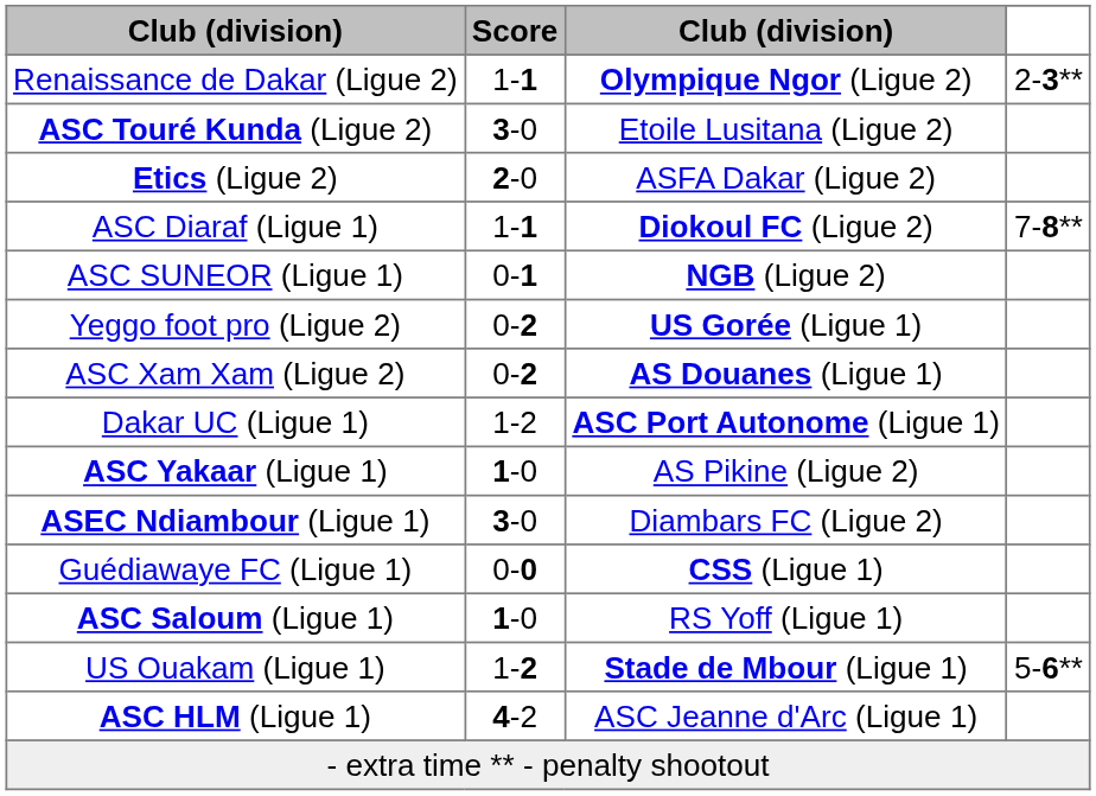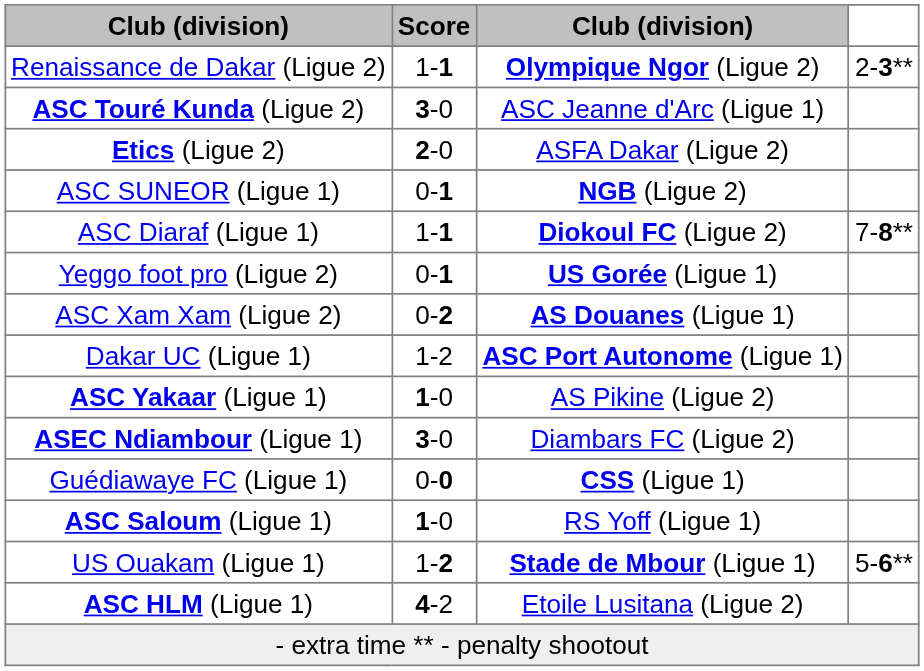 <table align="center" cellpadding="3" cellspacing="0" border="1" style="font-size: 95%; border: gray solid 1px; border-collapse: collapse; text-align: center;">
 <tr bgcolor="#CCCCCC" style="background-color: silver;">
 <th>Club (division)</th>
 <th>Score</th>
 <th>Club (division)</th>
 </tr>
 <tr>
 <td><a href='#'>Renaissance de Dakar</a> (Ligue 2)</td>
 <td>1-<strong>1</strong></td>
 <td><strong><a href='#'>Olympique Ngor</a></strong> (Ligue 2)</td>
 <td>2-<strong>3</strong>**</td>
 </tr>
 <tr>
 <td><strong><a href='#'>ASC Touré Kunda</a></strong> (Ligue 2)</td>
 <td><strong>3</strong>-0</td>
-<td><a href='#'>Etoile Lusitana</a> (Ligue 2)</td>
+<td><a href='#'>ASC Jeanne d'Arc</a> (Ligue 1)</td>
 <td></td>
 </tr>
 <tr>
 <td><strong><a href='#'>Etics</a></strong> (Ligue 2)</td>
 <td><strong>2</strong>-0</td>
 <td><a href='#'>ASFA Dakar</a> (Ligue 2)</td>
 <td></td>
 </tr>
 <tr>
+<td><a href='#'>ASC SUNEOR</a> (Ligue 1)</td>
+<td>0-<strong>1</strong></td>
+<td><strong><a href='#'>NGB</a></strong> (Ligue 2)</td>
+<td></td>
+</tr>
+<tr>
 <td><a href='#'>ASC Diaraf</a> (Ligue 1)</td>
 <td>1-<strong>1</strong></td>
 <td><strong><a href='#'>Diokoul FC</a></strong> (Ligue 2)</td>
 <td>7-<strong>8</strong>**</td>
 </tr>
 <tr>
-<td><a href='#'>ASC SUNEOR</a> (Ligue 1)</td>
+<td><a href='#'>Yeggo foot pro</a> (Ligue 2)</td>
 <td>0-<strong>1</strong></td>
-<td><strong><a href='#'>NGB</a></strong> (Ligue 2)</td>
-<td></td>
-</tr>
-<tr>
-<td><a href='#'>Yeggo foot pro</a> (Ligue 2)</td>
-<td>0-<strong>2</strong></td>
 <td><strong><a href='#'>US Gorée</a></strong> (Ligue 1)</td>
 <td></td>
 </tr>
 <tr>
 <td><a href='#'>ASC Xam Xam</a> (Ligue 2)</td>
 <td>0-<strong>2</strong></td>
 <td><strong><a href='#'>AS Douanes</a></strong> (Ligue 1)</td>
 <td></td>
 </tr>
 <tr>
 <td><a href='#'>Dakar UC</a> (Ligue 1)</td>
 <td>1-2</td>
 <td><strong><a href='#'>ASC Port Autonome</a></strong> (Ligue 1)</td>
 <td></td>
 </tr>
 <tr>
 <td><strong><a href='#'>ASC Yakaar</a></strong> (Ligue 1)</td>
 <td><strong>1</strong>-0</td>
 <td><a href='#'>AS Pikine</a> (Ligue 2)</td>
 <td></td>
 </tr>
 <tr>
 <td><strong><a href='#'>ASEC Ndiambour</a></strong> (Ligue 1)</td>
 <td><strong>3</strong>-0</td>
 <td><a href='#'>Diambars FC</a> (Ligue 2)</td>
 <td></td>
 </tr>
 <tr>
 <td><a href='#'>Guédiawaye FC</a> (Ligue 1)</td>
 <td>0-<strong>0</strong></td>
 <td><strong><a href='#'>CSS</a></strong> (Ligue 1)</td>
 <td></td>
 </tr>
 <tr>
 <td><strong><a href='#'>ASC Saloum</a></strong> (Ligue 1)</td>
 <td><strong>1</strong>-0</td>
 <td><a href='#'>RS Yoff</a> (Ligue 1)</td>
 <td></td>
 </tr>
 <tr>
 <td><a href='#'>US Ouakam</a> (Ligue 1)</td>
 <td>1-<strong>2</strong></td>
 <td><strong><a href='#'>Stade de Mbour</a></strong> (Ligue 1)</td>
 <td>5-<strong>6</strong>**</td>
 </tr>
 <tr>
 <td><strong><a href='#'>ASC HLM</a></strong> (Ligue 1)</td>
 <td><strong>4</strong>-2</td>
-<td><a href='#'>ASC Jeanne d'Arc</a> (Ligue 1)</td>
+<td><a href='#'>Etoile Lusitana</a> (Ligue 2)</td>
 <td></td>
 </tr>
 <tr bgcolor="#EFEFEF">
 <td colspan=4> - extra time ** - penalty shootout</td>
 </tr>
 </table>
